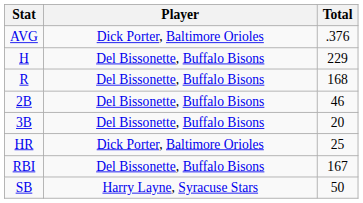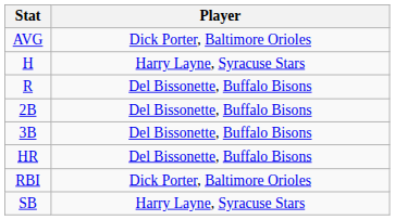 <table class="wikitable" width="33%" style="text-align:center;">
 <tr>
 <th width="5%">Stat</th>
 <th width="60%">Player</th>
-<th width="5%">Total</th>
 </tr>
 <tr>
 <td><a href='#'>AVG</a></td>
 <td><a href='#'>Dick Porter</a>, <a href='#'>Baltimore Orioles</a></td>
-<td>.376</td>
 </tr>
 <tr>
 <td><a href='#'>H</a></td>
-<td><a href='#'>Del Bissonette</a>, <a href='#'>Buffalo Bisons</a></td>
-<td>229</td>
+<td><a href='#'>Harry Layne</a>, <a href='#'>Syracuse Stars</a></td>
 </tr>
 <tr>
 <td><a href='#'>R</a></td>
 <td><a href='#'>Del Bissonette</a>, <a href='#'>Buffalo Bisons</a></td>
-<td>168</td>
 </tr>
 <tr>
 <td><a href='#'>2B</a></td>
 <td><a href='#'>Del Bissonette</a>, <a href='#'>Buffalo Bisons</a></td>
-<td>46</td>
 </tr>
 <tr>
 <td><a href='#'>3B</a></td>
 <td><a href='#'>Del Bissonette</a>, <a href='#'>Buffalo Bisons</a></td>
-<td>20</td>
 </tr>
 <tr>
 <td><a href='#'>HR</a></td>
-<td><a href='#'>Dick Porter</a>, <a href='#'>Baltimore Orioles</a></td>
-<td>25</td>
+<td><a href='#'>Del Bissonette</a>, <a href='#'>Buffalo Bisons</a></td>
 </tr>
 <tr>
 <td><a href='#'>RBI</a></td>
-<td><a href='#'>Del Bissonette</a>, <a href='#'>Buffalo Bisons</a></td>
-<td>167</td>
+<td><a href='#'>Dick Porter</a>, <a href='#'>Baltimore Orioles</a></td>
 </tr>
 <tr>
 <td><a href='#'>SB</a></td>
 <td><a href='#'>Harry Layne</a>, <a href='#'>Syracuse Stars</a></td>
-<td>50</td>
 </tr>
 </table>
